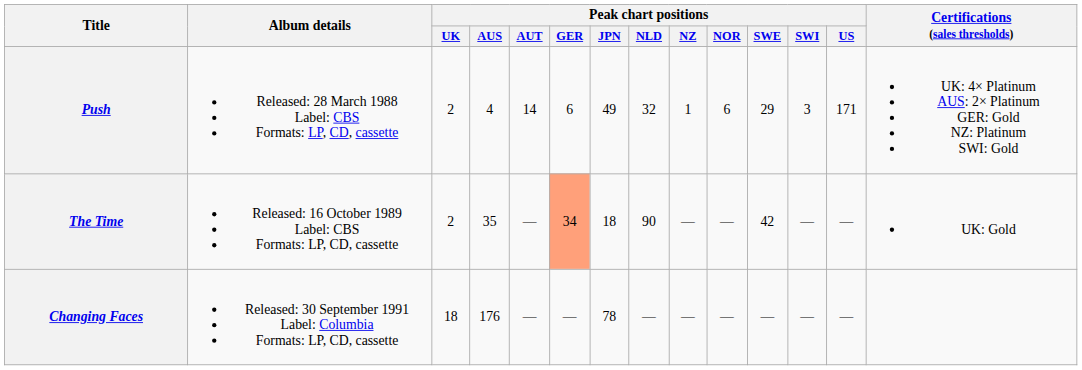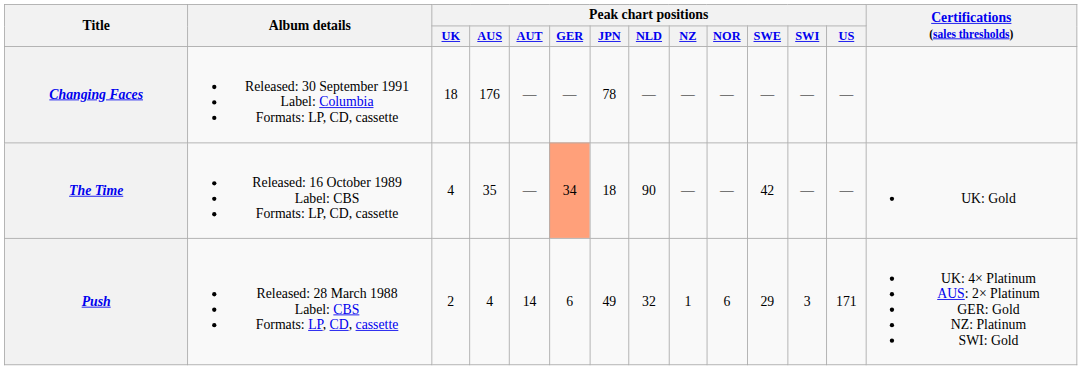 <table class="wikitable plainrowheaders" style="text-align:center;">
 <tr>
 <th scope="col" rowspan="2" style="width:16em;">Title</th>
 <th scope="col" rowspan="2" style="width:21em;">Album details</th>
 <th scope="col" colspan="11">Peak chart positions</th>
 <th rowspan="2" style="width:18em;"><a href='#'>Certifications</a><br><small>(<a href='#'>sales thresholds</a>)</small></th>
 </tr>
 <tr>
 <th scope="col" style="width:3em;font-size:90%;"><a href='#'>UK</a><br></th>
 <th scope="col" style="width:3em;font-size:90%;"><a href='#'>AUS</a><br></th>
 <th scope="col" style="width:3em;font-size:90%;"><a href='#'>AUT</a><br></th>
 <th scope="col" style="width:3em;font-size:90%;"><a href='#'>GER</a><br></th>
 <th scope="col" style="width:3em;font-size:90%;"><a href='#'>JPN</a><br></th>
 <th scope="col" style="width:3em;font-size:90%;"><a href='#'>NLD</a><br></th>
 <th scope="col" style="width:3em;font-size:90%;"><a href='#'>NZ</a><br></th>
 <th scope="col" style="width:3em;font-size:90%;"><a href='#'>NOR</a><br></th>
 <th scope="col" style="width:3em;font-size:90%;"><a href='#'>SWE</a><br></th>
 <th scope="col" style="width:3em;font-size:90%;"><a href='#'>SWI</a><br></th>
 <th scope="col" style="width:3em;font-size:90%;"><a href='#'>US</a><br></th>
 </tr>
 <tr>
+<th scope="row"><em><a href='#'>Changing Faces</a></em></th>
+<td><br><ul><li>Released: 30 September 1991</li><li>Label: <a href='#'>Columbia</a></li><li>Formats: LP, CD, cassette</li></ul></td>
+<td>18</td>
+<td>176</td>
+<td>—</td>
+<td>—</td>
+<td>78</td>
+<td>—</td>
+<td>—</td>
+<td>—</td>
+<td>—</td>
+<td>—</td>
+<td>—</td>
+<td></td>
+</tr>
+<tr>
+<th scope="row"><em><a href='#'>The Time</a></em></th>
+<td><br><ul><li>Released: 16 October 1989</li><li>Label: CBS</li><li>Formats: LP, CD, cassette</li></ul></td>
+<td>4</td>
+<td>35</td>
+<td>—</td>
+<td style="background: lightsalmon;">34</td>
+<td>18</td>
+<td>90</td>
+<td>—</td>
+<td>—</td>
+<td>42</td>
+<td>—</td>
+<td>—</td>
+<td><br><ul><li>UK: Gold</li></ul></td>
+</tr>
+<tr>
 <th scope="row"><em><a href='#'>Push</a></em></th>
 <td><br><ul><li>Released: 28 March 1988</li><li>Label: <a href='#'>CBS</a></li><li>Formats: <a href='#'>LP</a>, <a href='#'>CD</a>, <a href='#'>cassette</a></li></ul></td>
 <td>2</td>
 <td>4</td>
 <td>14</td>
 <td>6</td>
 <td>49</td>
 <td>32</td>
 <td>1</td>
 <td>6</td>
 <td>29</td>
 <td>3</td>
 <td>171</td>
 <td><br><ul><li>UK: 4× Platinum</li><li><a href='#'>AUS</a>: 2× Platinum</li><li>GER: Gold</li><li>NZ: Platinum</li><li>SWI: Gold</li></ul></td>
 </tr>
-<tr>
-<th scope="row"><em><a href='#'>The Time</a></em></th>
-<td><br><ul><li>Released: 16 October 1989</li><li>Label: CBS</li><li>Formats: LP, CD, cassette</li></ul></td>
-<td>2</td>
-<td>35</td>
-<td>—</td>
-<td style="background: lightsalmon;">34</td>
-<td>18</td>
-<td>90</td>
-<td>—</td>
-<td>—</td>
-<td>42</td>
-<td>—</td>
-<td>—</td>
-<td><br><ul><li>UK: Gold</li></ul></td>
-</tr>
-<tr>
-<th scope="row"><em><a href='#'>Changing Faces</a></em></th>
-<td><br><ul><li>Released: 30 September 1991</li><li>Label: <a href='#'>Columbia</a></li><li>Formats: LP, CD, cassette</li></ul></td>
-<td>18</td>
-<td>176</td>
-<td>—</td>
-<td>—</td>
-<td>78</td>
-<td>—</td>
-<td>—</td>
-<td>—</td>
-<td>—</td>
-<td>—</td>
-<td>—</td>
-<td></td>
-</tr>
 </table>
